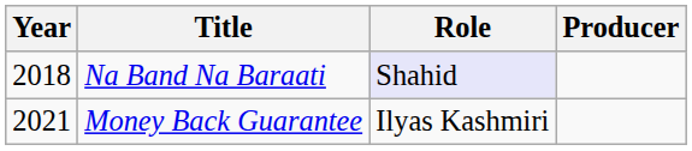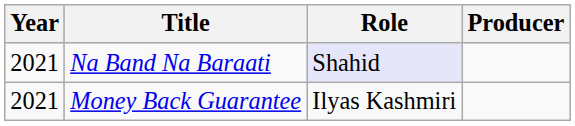 <table class="wikitable">
 <tr>
 <th>Year</th>
 <th>Title</th>
 <th>Role</th>
 <th>Producer</th>
 </tr>
 <tr>
-<td>2018</td>
+<td>2021</td>
 <td><em><a href='#'>Na Band Na Baraati</a></em></td>
 <td style="background: lavender;">Shahid</td>
 <td></td>
 </tr>
 <tr>
 <td>2021</td>
 <td><a href='#'><em>Money Back Guarantee</em></a></td>
 <td>Ilyas Kashmiri</td>
 <td></td>
 </tr>
 </table>
